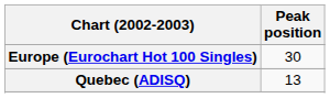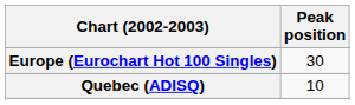 <table class="wikitable sortable plainrowheaders">
 <tr>
 <th>Chart (2002-2003)</th>
 <th>Peak<br>position</th>
 </tr>
 <tr>
 </tr>
 <tr>
 <th scope="row">Europe (<a href='#'>Eurochart Hot 100 Singles</a>)</th>
 <td align="center">30</td>
 </tr>
 <tr>
 </tr>
 <tr>
 </tr>
 <tr>
 <th scope="row">Quebec (<a href='#'>ADISQ</a>)</th>
-<td align="center">13</td>
+<td align="center">10</td>
 </tr>
 <tr>
 </tr>
 <tr>
 </tr>
 </table>
